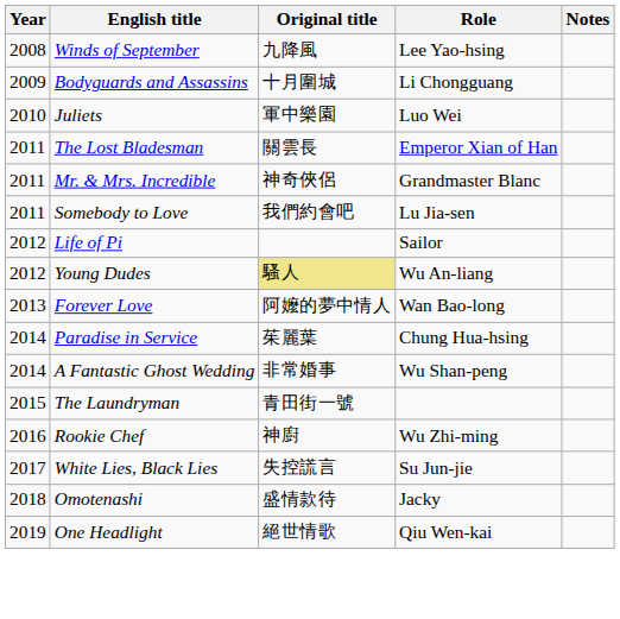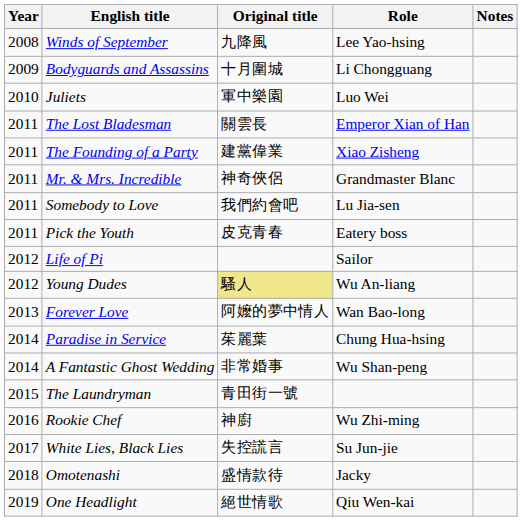 <table class="wikitable sortable">
 <tr>
 <th>Year</th>
 <th>English title</th>
 <th>Original title</th>
 <th>Role</th>
 <th class="unsortable">Notes</th>
 </tr>
 <tr>
 <td>2008</td>
 <td><em><a href='#'>Winds of September</a></em></td>
 <td>九降風</td>
 <td>Lee Yao-hsing</td>
 <td></td>
 </tr>
 <tr>
 <td>2009</td>
 <td><em><a href='#'>Bodyguards and Assassins</a></em></td>
 <td>十月圍城</td>
 <td>Li Chongguang</td>
 <td></td>
 </tr>
 <tr>
 <td>2010</td>
 <td><em>Juliets</em></td>
 <td>軍中樂園</td>
 <td>Luo Wei</td>
 <td></td>
 </tr>
 <tr>
 <td>2011</td>
 <td><em><a href='#'>The Lost Bladesman</a></em></td>
 <td>關雲長</td>
 <td><a href='#'>Emperor Xian of Han</a></td>
 <td></td>
 </tr>
 <tr>
 <td>2011</td>
+<td><em><a href='#'>The Founding of a Party</a></em></td>
+<td>建黨偉業</td>
+<td><a href='#'>Xiao Zisheng</a></td>
+<td></td>
+</tr>
+<tr>
+<td>2011</td>
 <td><em><a href='#'>Mr. & Mrs. Incredible</a></em></td>
 <td>神奇俠侶</td>
 <td>Grandmaster Blanc</td>
 <td></td>
 </tr>
 <tr>
 <td>2011</td>
 <td><em>Somebody to Love</em></td>
 <td>我們約會吧</td>
 <td>Lu Jia-sen</td>
+<td></td>
+</tr>
+<tr>
+<td>2011</td>
+<td><em>Pick the Youth</em></td>
+<td>皮克青春</td>
+<td>Eatery boss</td>
 <td></td>
 </tr>
 <tr>
 <td>2012</td>
 <td><em><a href='#'>Life of Pi</a></em></td>
 <td></td>
 <td>Sailor</td>
 <td></td>
 </tr>
 <tr>
 <td>2012</td>
 <td><em>Young Dudes</em></td>
 <td style="background: khaki;">騷人</td>
 <td>Wu An-liang</td>
 <td></td>
 </tr>
 <tr>
 <td>2013</td>
 <td><em><a href='#'>Forever Love</a></em></td>
 <td>阿嬤的夢中情人</td>
 <td>Wan Bao-long</td>
 <td></td>
 </tr>
 <tr>
 <td>2014</td>
 <td><em><a href='#'>Paradise in Service</a></em></td>
 <td>茱麗葉</td>
 <td>Chung Hua-hsing</td>
 <td></td>
 </tr>
 <tr>
 <td>2014</td>
 <td><em>A Fantastic Ghost Wedding</em></td>
 <td>非常婚事</td>
 <td>Wu Shan-peng</td>
 <td></td>
 </tr>
 <tr>
 <td>2015</td>
 <td><em>The Laundryman</em></td>
 <td>青田街一號</td>
 <td></td>
 <td></td>
 </tr>
 <tr>
 <td>2016</td>
 <td><em>Rookie Chef</em></td>
 <td>神廚</td>
 <td>Wu Zhi-ming</td>
 <td></td>
 </tr>
 <tr>
 <td>2017</td>
 <td><em>White Lies, Black Lies</em></td>
 <td>失控謊言</td>
 <td>Su Jun-jie</td>
 <td></td>
 </tr>
 <tr>
 <td>2018</td>
 <td><em>Omotenashi</em></td>
 <td>盛情款待</td>
 <td>Jacky</td>
 <td></td>
 </tr>
 <tr>
 <td>2019</td>
 <td><em>One Headlight</em></td>
 <td>絕世情歌</td>
 <td>Qiu Wen-kai</td>
 <td></td>
 </tr>
 </table>
